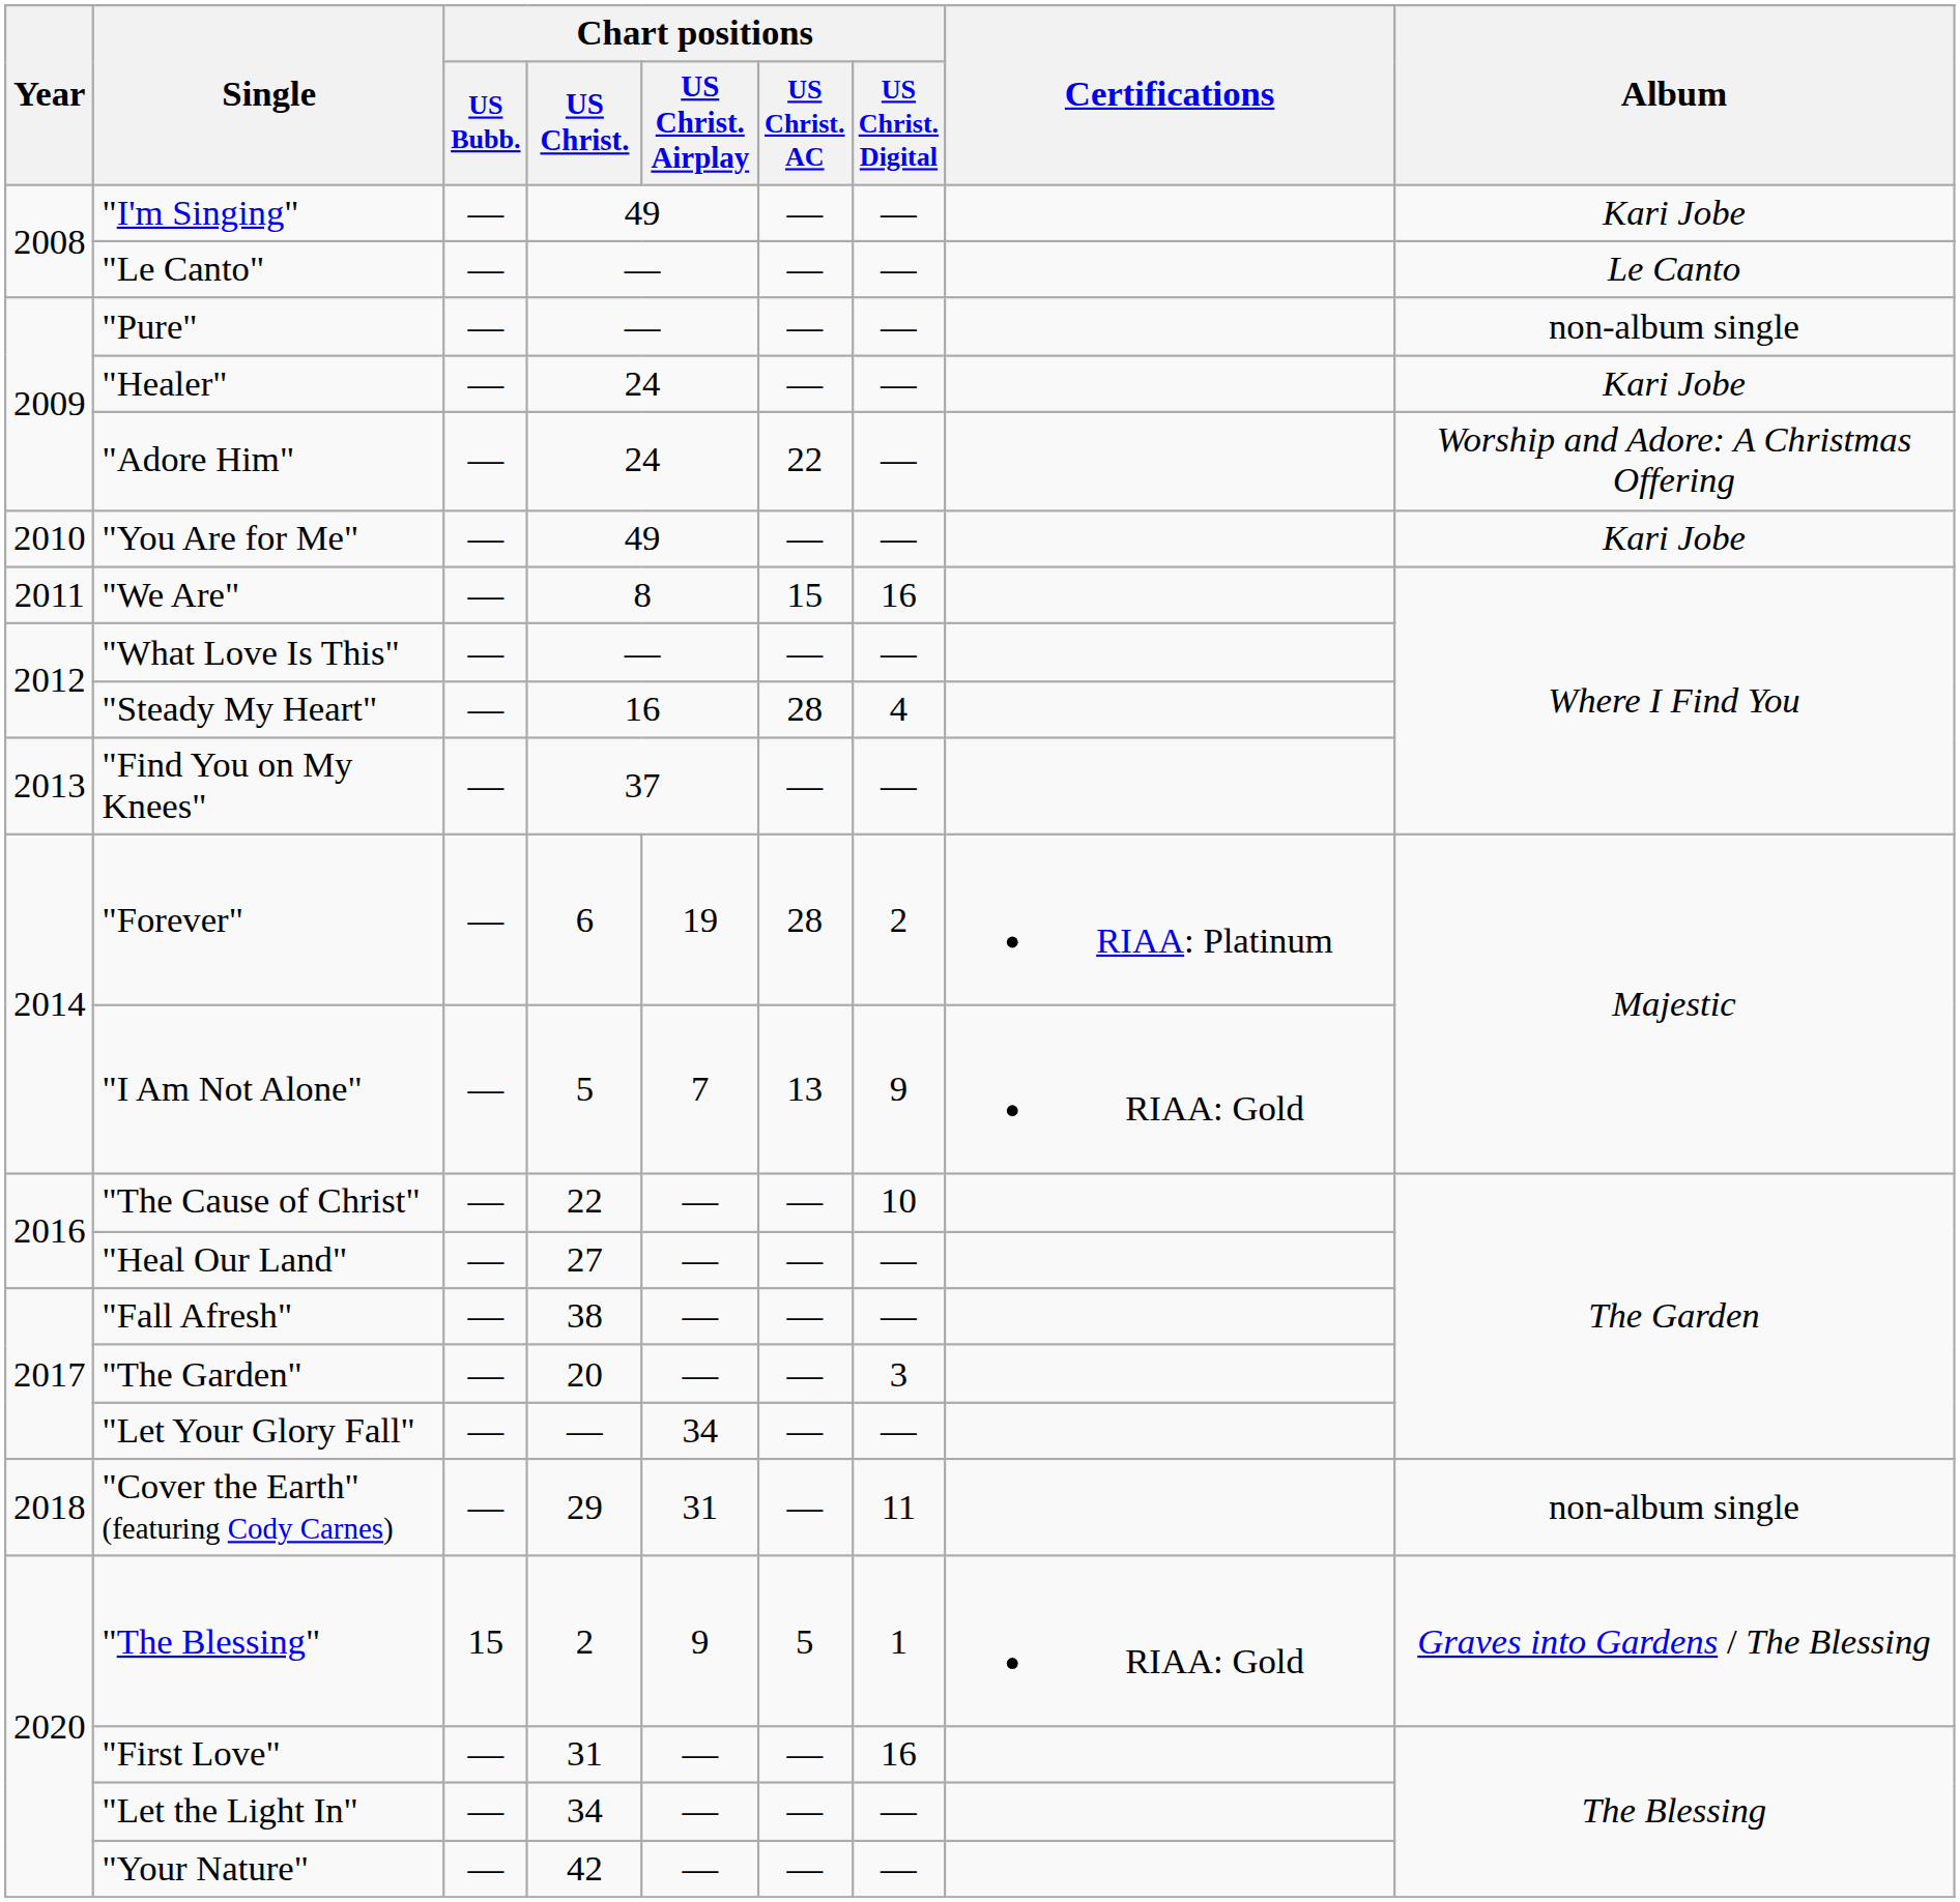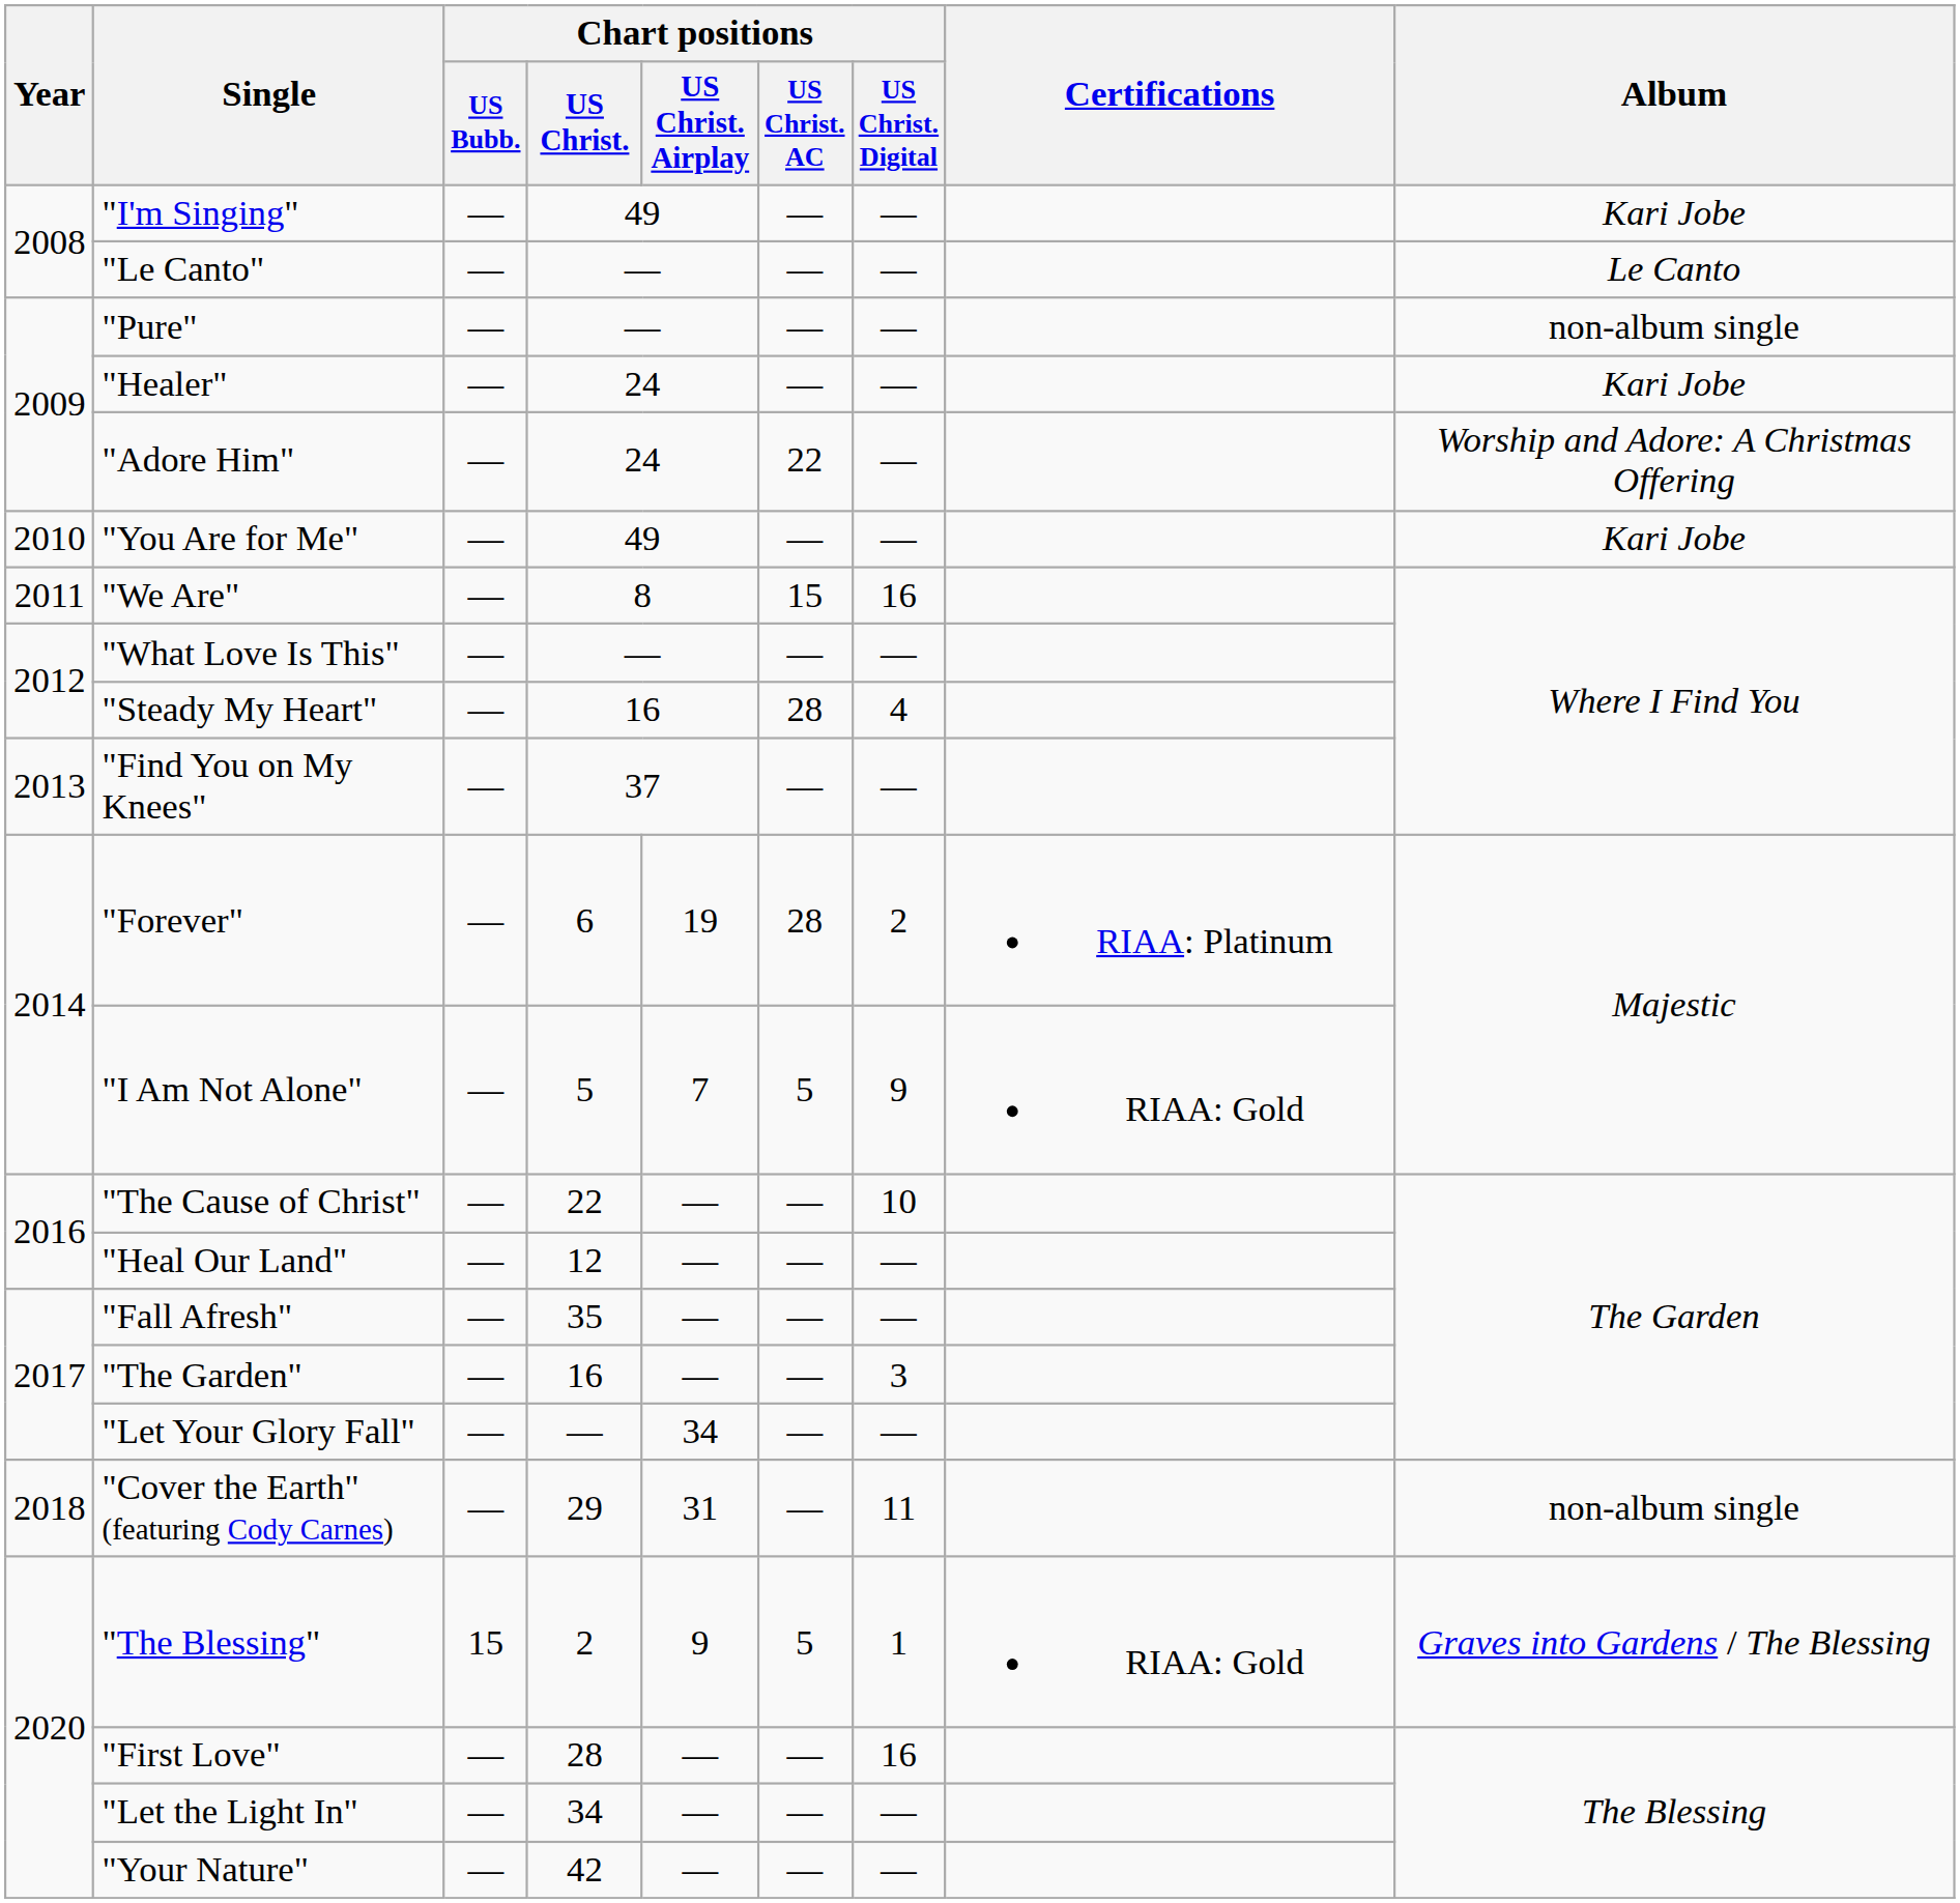 <table class="wikitable" style="text-align:center;">
 <tr>
 <th rowspan="2">Year</th>
 <th rowspan="2">Single</th>
 <th colspan="5">Chart positions</th>
 <th scope="col" rowspan="2" style="width:12em;"><a href='#'>Certifications</a></th>
 <th rowspan="2">Album</th>
 </tr>
 <tr style="font-size:smaller;">
 <th scope="col" style="width:2.5em;font-size:90%;"><a href='#'>US Bubb.</a><br></th>
 <th width="45"><a href='#'>US<br>Christ.</a><br></th>
 <th width="45"><a href='#'>US<br>Christ.<br>Airplay</a><br></th>
 <th scope="col" style="width:3em;font-size:90%;"><a href='#'>US<br>Christ. AC</a><br></th>
 <th scope="col" style="width:3em;font-size:90%;"><a href='#'>US<br>Christ. Digital</a><br></th>
 </tr>
 <tr>
 <td rowspan="2">2008</td>
 <td align="left">"<a href='#'>I'm Singing</a>"</td>
 <td>—</td>
 <td colspan="2">49</td>
 <td>—</td>
 <td>—</td>
 <td></td>
 <td><em>Kari Jobe</em></td>
 </tr>
 <tr>
 <td align="left">"Le Canto"</td>
 <td>—</td>
 <td colspan="2">—</td>
 <td>—</td>
 <td>—</td>
 <td></td>
 <td><em>Le Canto</em></td>
 </tr>
 <tr>
 <td rowspan="3">2009</td>
 <td align="left">"Pure"</td>
 <td>—</td>
 <td colspan="2">—</td>
 <td>—</td>
 <td>—</td>
 <td></td>
 <td>non-album single</td>
 </tr>
 <tr>
 <td align="left">"Healer"</td>
 <td>—</td>
 <td colspan="2">24</td>
 <td>—</td>
 <td>—</td>
 <td></td>
 <td><em>Kari Jobe</em></td>
 </tr>
 <tr>
 <td align="left">"Adore Him"</td>
 <td>—</td>
 <td colspan="2">24</td>
 <td>22</td>
 <td>—</td>
 <td></td>
 <td><em>Worship and Adore: A Christmas Offering</em></td>
 </tr>
 <tr>
 <td>2010</td>
 <td align="left">"You Are for Me"</td>
 <td>—</td>
 <td colspan="2">49</td>
 <td>—</td>
 <td>—</td>
 <td></td>
 <td><em>Kari Jobe</em></td>
 </tr>
 <tr>
 <td>2011</td>
 <td align="left">"We Are"</td>
 <td>—</td>
 <td colspan="2">8</td>
 <td>15</td>
 <td>16</td>
 <td></td>
 <td rowspan="4"><em>Where I Find You</em></td>
 </tr>
 <tr>
 <td rowspan="2">2012</td>
 <td align="left">"What Love Is This"</td>
 <td>—</td>
 <td colspan="2">—</td>
 <td>—</td>
 <td>—</td>
 <td></td>
 </tr>
 <tr>
 <td align="left">"Steady My Heart"</td>
 <td>—</td>
 <td colspan="2">16</td>
 <td>28</td>
 <td>4</td>
 <td></td>
 </tr>
 <tr>
 <td>2013</td>
 <td align="left">"Find You on My Knees"</td>
 <td>—</td>
 <td colspan="2">37</td>
 <td>—</td>
 <td>—</td>
 <td></td>
 </tr>
 <tr>
 <td rowspan="2">2014</td>
 <td align="left">"Forever"</td>
 <td>—</td>
 <td>6</td>
 <td>19</td>
 <td>28</td>
 <td>2</td>
 <td><br><ul><li><a href='#'>RIAA</a>: Platinum</li></ul></td>
 <td rowspan="2"><em>Majestic</em></td>
 </tr>
 <tr>
 <td align="left">"I Am Not Alone"</td>
 <td>—</td>
 <td>5</td>
 <td>7</td>
-<td>13</td>
+<td>5</td>
 <td>9</td>
 <td><br><ul><li>RIAA: Gold</li></ul></td>
 </tr>
 <tr>
 <td rowspan="2">2016</td>
 <td align="left">"The Cause of Christ"</td>
 <td>—</td>
 <td>22</td>
 <td>—</td>
 <td>—</td>
 <td>10</td>
 <td></td>
 <td rowspan="5"><em>The Garden</em></td>
 </tr>
 <tr>
 <td align="left">"Heal Our Land"</td>
 <td>—</td>
-<td>27</td>
+<td>12</td>
 <td>—</td>
 <td>—</td>
 <td>—</td>
 <td></td>
 </tr>
 <tr>
 <td rowspan="3">2017</td>
 <td align="left">"Fall Afresh"</td>
 <td>—</td>
-<td>38</td>
+<td>35</td>
 <td>—</td>
 <td>—</td>
 <td>—</td>
 <td></td>
 </tr>
 <tr>
 <td align="left">"The Garden"</td>
 <td>—</td>
-<td>20</td>
+<td>16</td>
 <td>—</td>
 <td>—</td>
 <td>3</td>
 <td></td>
 </tr>
 <tr>
 <td align="left">"Let Your Glory Fall"</td>
 <td>—</td>
 <td>—</td>
 <td>34</td>
 <td>—</td>
 <td>—</td>
 <td></td>
 </tr>
 <tr>
 <td>2018</td>
 <td align="left">"Cover the Earth" <br><small>(featuring <a href='#'>Cody Carnes</a>)</small></td>
 <td>—</td>
 <td>29</td>
 <td>31</td>
 <td>—</td>
 <td>11</td>
 <td></td>
 <td>non-album single</td>
 </tr>
 <tr>
 <td rowspan="6">2020</td>
 <td align="left">"<a href='#'>The Blessing</a>"<br></td>
 <td>15</td>
 <td>2</td>
 <td>9</td>
 <td>5</td>
 <td>1</td>
 <td><br><ul><li>RIAA: Gold</li></ul></td>
 <td><em><a href='#'>Graves into Gardens</a></em> / <em>The Blessing</em></td>
 </tr>
 <tr>
 <td align="left">"First Love"</td>
 <td>—</td>
-<td>31</td>
+<td>28</td>
 <td>—</td>
 <td>—</td>
 <td>16</td>
 <td></td>
 <td rowspan="5"><em>The Blessing</em></td>
 </tr>
 <tr>
 <td align="left">"Let the Light In"</td>
 <td>—</td>
 <td>34</td>
 <td>—</td>
 <td>—</td>
 <td>—</td>
 <td></td>
 </tr>
 <tr>
 <td align="left">"Your Nature"</td>
 <td>—</td>
 <td>42</td>
 <td>—</td>
 <td>—</td>
 <td>—</td>
 <td></td>
 </tr>
 </table>
